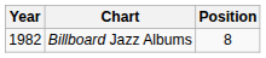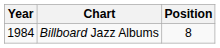 <table class="wikitable">
 <tr>
 <th>Year</th>
 <th>Chart</th>
 <th>Position</th>
 </tr>
 <tr>
-<td>1982</td>
+<td>1984</td>
 <td><em>Billboard</em> Jazz Albums</td>
 <td align="center">8 </td>
 </tr>
 </table>
